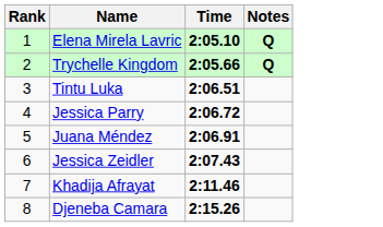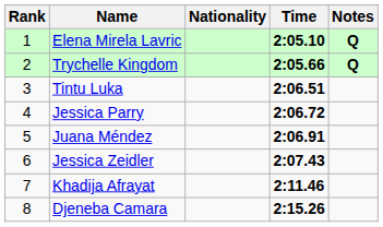 <table class="wikitable sortable" style="text-align:center">
 <tr>
 <th>Rank</th>
 <th>Name</th>
+<th>Nationality</th>
 <th>Time</th>
 <th>Notes</th>
 </tr>
 <tr bgcolor=ccffcc>
 <td>1</td>
 <td align=left><a href='#'>Elena Mirela Lavric</a></td>
+<td align=left></td>
 <td><strong>2:05.10</strong></td>
 <td><strong>Q</strong></td>
 </tr>
 <tr bgcolor=ccffcc>
 <td>2</td>
 <td align=left><a href='#'>Trychelle Kingdom</a></td>
+<td align=left></td>
 <td><strong>2:05.66</strong></td>
 <td><strong>Q</strong></td>
 </tr>
 <tr>
 <td>3</td>
 <td align=left><a href='#'>Tintu Luka</a></td>
+<td align=left></td>
 <td><strong>2:06.51</strong></td>
 <td></td>
 </tr>
 <tr>
 <td>4</td>
 <td align=left><a href='#'>Jessica Parry</a></td>
+<td align=left></td>
 <td><strong>2:06.72</strong></td>
 <td></td>
 </tr>
 <tr>
 <td>5</td>
 <td align=left><a href='#'>Juana Méndez</a></td>
+<td align=left></td>
 <td><strong>2:06.91</strong></td>
 <td></td>
 </tr>
 <tr>
 <td>6</td>
 <td align=left><a href='#'>Jessica Zeidler</a></td>
+<td align=left></td>
 <td><strong>2:07.43</strong></td>
 <td></td>
 </tr>
 <tr>
 <td>7</td>
 <td align=left><a href='#'>Khadija Afrayat</a></td>
+<td align=left></td>
 <td><strong>2:11.46</strong></td>
 <td></td>
 </tr>
 <tr>
 <td>8</td>
 <td align=left><a href='#'>Djeneba Camara</a></td>
+<td align=left></td>
 <td><strong>2:15.26</strong></td>
 <td></td>
 </tr>
 </table>
